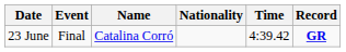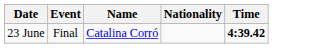 <table class=wikitable style=text-align:center>
 <tr>
 <th>Date</th>
 <th>Event</th>
 <th>Name</th>
 <th>Nationality</th>
 <th>Time</th>
-<th>Record</th>
 </tr>
 <tr>
 <td>23 June</td>
 <td>Final</td>
 <td align=left><a href='#'>Catalina Corró</a></td>
 <td align=left></td>
-<td>4:39.42</td>
-<td><strong><a href='#'>GR</a></strong></td>
+<td><strong>4:39.42</strong></td>
 </tr>
 </table>
